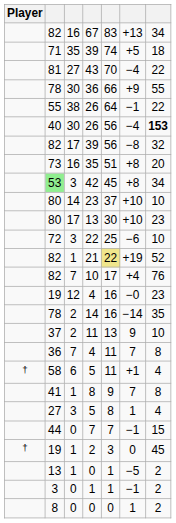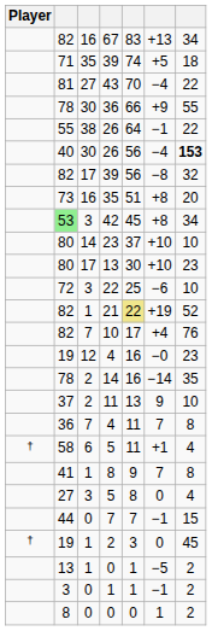 <table class="wikitable sortable" style="text-align:center;">
 <tr>
 <th>Player</th>
 <th></th>
 <th></th>
 <th></th>
 <th></th>
 <th data-sort-type="number"></th>
 <th></th>
 </tr>
 <tr>
 <td></td>
 <td>82</td>
 <td>16</td>
 <td>67</td>
 <td>83</td>
 <td>+13</td>
 <td>34</td>
 </tr>
 <tr>
 <td></td>
 <td>71</td>
 <td>35</td>
 <td>39</td>
 <td>74</td>
 <td>+5</td>
 <td>18</td>
 </tr>
 <tr>
 <td></td>
 <td>81</td>
 <td>27</td>
 <td>43</td>
 <td>70</td>
 <td>−4</td>
 <td>22</td>
 </tr>
 <tr>
 <td></td>
 <td>78</td>
 <td>30</td>
 <td>36</td>
 <td>66</td>
 <td>+9</td>
 <td>55</td>
 </tr>
 <tr>
 <td></td>
 <td>55</td>
 <td>38</td>
 <td>26</td>
 <td>64</td>
 <td>−1</td>
 <td>22</td>
 </tr>
 <tr>
 <td></td>
 <td>40</td>
 <td>30</td>
 <td>26</td>
 <td>56</td>
 <td>−4</td>
 <td><strong>153</strong></td>
 </tr>
 <tr>
 <td></td>
 <td>82</td>
 <td>17</td>
 <td>39</td>
 <td>56</td>
 <td>−8</td>
 <td>32</td>
 </tr>
 <tr>
 <td></td>
 <td>73</td>
 <td>16</td>
 <td>35</td>
 <td>51</td>
 <td>+8</td>
 <td>20</td>
 </tr>
 <tr>
 <td></td>
 <td style="background: lightgreen;">53</td>
 <td>3</td>
 <td>42</td>
 <td>45</td>
 <td>+8</td>
 <td>34</td>
 </tr>
 <tr>
 <td></td>
 <td>80</td>
 <td>14</td>
 <td>23</td>
 <td>37</td>
 <td>+10</td>
 <td>10</td>
 </tr>
 <tr>
 <td></td>
 <td>80</td>
 <td>17</td>
 <td>13</td>
 <td>30</td>
 <td>+10</td>
 <td>23</td>
 </tr>
 <tr>
 <td></td>
 <td>72</td>
 <td>3</td>
 <td>22</td>
 <td>25</td>
 <td>−6</td>
 <td>10</td>
 </tr>
 <tr>
 <td></td>
 <td>82</td>
 <td>1</td>
 <td>21</td>
 <td style="background: khaki;">22</td>
 <td>+19</td>
 <td>52</td>
 </tr>
 <tr>
 <td></td>
 <td>82</td>
 <td>7</td>
 <td>10</td>
 <td>17</td>
 <td>+4</td>
 <td>76</td>
 </tr>
 <tr>
 <td></td>
 <td>19</td>
 <td>12</td>
 <td>4</td>
 <td>16</td>
 <td>−0</td>
 <td>23</td>
 </tr>
 <tr>
 <td></td>
 <td>78</td>
 <td>2</td>
 <td>14</td>
 <td>16</td>
 <td>−14</td>
 <td>35</td>
 </tr>
 <tr>
 <td></td>
 <td>37</td>
 <td>2</td>
 <td>11</td>
 <td>13</td>
 <td>9</td>
 <td>10</td>
 </tr>
 <tr>
 <td></td>
 <td>36</td>
 <td>7</td>
 <td>4</td>
 <td>11</td>
 <td>7</td>
 <td>8</td>
 </tr>
 <tr>
 <td><sup>†</sup></td>
 <td>58</td>
 <td>6</td>
 <td>5</td>
 <td>11</td>
 <td>+1</td>
 <td>4</td>
 </tr>
 <tr>
 <td></td>
 <td>41</td>
 <td>1</td>
 <td>8</td>
 <td>9</td>
 <td>7</td>
 <td>8</td>
 </tr>
 <tr>
 <td></td>
 <td>27</td>
 <td>3</td>
 <td>5</td>
 <td>8</td>
-<td>1</td>
+<td>0</td>
 <td>4</td>
 </tr>
 <tr>
 <td></td>
 <td>44</td>
 <td>0</td>
 <td>7</td>
 <td>7</td>
 <td>−1</td>
 <td>15</td>
 </tr>
 <tr>
 <td><sup>†</sup></td>
 <td>19</td>
 <td>1</td>
 <td>2</td>
 <td>3</td>
 <td>0</td>
 <td>45</td>
 </tr>
 <tr>
 <td></td>
 <td>13</td>
 <td>1</td>
 <td>0</td>
 <td>1</td>
 <td>−5</td>
 <td>2</td>
 </tr>
 <tr>
 <td></td>
 <td>3</td>
 <td>0</td>
 <td>1</td>
 <td>1</td>
 <td>−1</td>
 <td>2</td>
 </tr>
 <tr>
 <td></td>
 <td>8</td>
 <td>0</td>
 <td>0</td>
 <td>0</td>
 <td>1</td>
 <td>2</td>
 </tr>
 </table>
